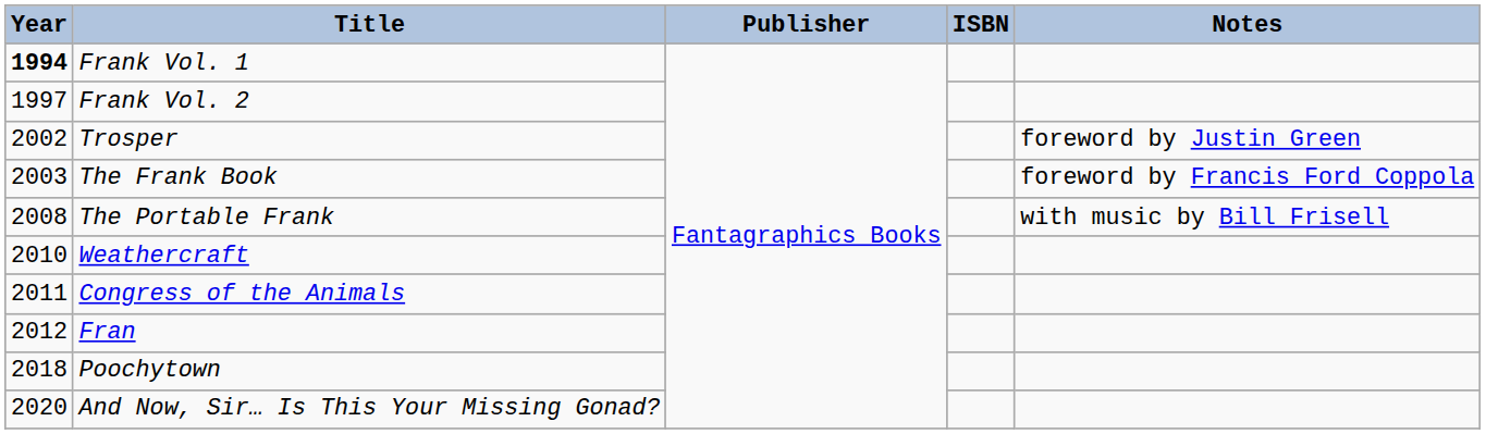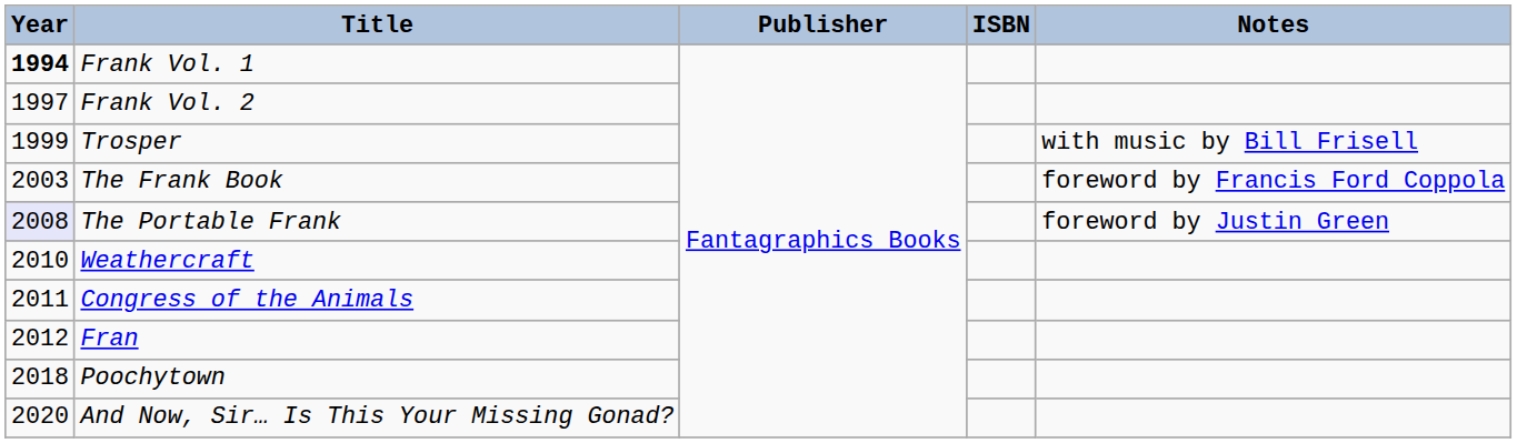 <table class="wikitable">
 <tr>
 <th style="background:#B0C4DE;">Year</th>
 <th style="background:#B0C4DE;">Title</th>
 <th style="background:#B0C4DE;">Publisher</th>
 <th style="background:#B0C4DE;">ISBN</th>
 <th style="background:#B0C4DE;">Notes</th>
 </tr>
 <tr>
 <td><strong>1994</strong></td>
 <td><em>Frank Vol. 1</em></td>
 <td rowspan="10"><a href='#'>Fantagraphics Books</a></td>
 <td></td>
 <td></td>
 </tr>
 <tr>
 <td>1997</td>
 <td><em>Frank Vol. 2</em></td>
 <td></td>
 <td></td>
 </tr>
 <tr>
-<td>2002</td>
+<td>1999</td>
 <td><em>Trosper</em></td>
 <td></td>
-<td>foreword by <a href='#'>Justin Green</a></td>
+<td>with music by <a href='#'>Bill Frisell</a></td>
 </tr>
 <tr>
 <td>2003</td>
 <td><em>The Frank Book</em></td>
 <td></td>
 <td>foreword by <a href='#'>Francis Ford Coppola</a></td>
 </tr>
 <tr>
-<td>2008</td>
+<td style="background: lavender;">2008</td>
 <td><em>The Portable Frank</em></td>
 <td></td>
-<td>with music by <a href='#'>Bill Frisell</a></td>
+<td>foreword by <a href='#'>Justin Green</a></td>
 </tr>
 <tr>
 <td>2010</td>
 <td><em><a href='#'>Weathercraft</a></em></td>
 <td></td>
 <td></td>
 </tr>
 <tr>
 <td>2011</td>
 <td><em><a href='#'>Congress of the Animals</a></em></td>
 <td></td>
 <td></td>
 </tr>
 <tr>
 <td>2012</td>
 <td><em><a href='#'>Fran</a></em></td>
 <td></td>
 <td></td>
 </tr>
 <tr>
 <td>2018</td>
 <td><em>Poochytown</em></td>
 <td></td>
 <td></td>
 </tr>
 <tr>
 <td>2020</td>
 <td><em>And Now, Sir… Is This Your Missing Gonad?</em></td>
 <td></td>
 <td></td>
 </tr>
 </table>
